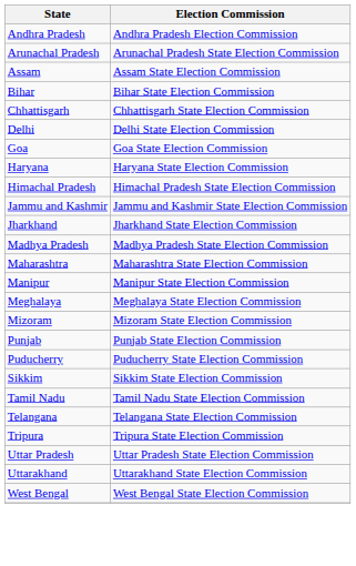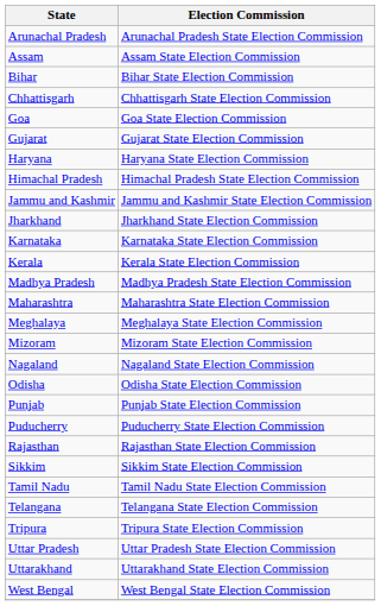 <table class="wikitable sortable">
 <tr>
 <th>State</th>
 <th>Election Commission</th>
-</tr>
-<tr>
-<td><a href='#'>Andhra Pradesh</a></td>
-<td><a href='#'>Andhra Pradesh Election Commission</a></td>
 </tr>
 <tr>
 <td><a href='#'>Arunachal Pradesh</a></td>
 <td><a href='#'>Arunachal Pradesh State Election Commission</a></td>
 </tr>
 <tr>
 <td><a href='#'>Assam</a></td>
 <td><a href='#'>Assam State Election Commission</a></td>
 </tr>
 <tr>
 <td><a href='#'>Bihar</a></td>
 <td><a href='#'>Bihar State Election Commission</a></td>
 </tr>
 <tr>
 <td><a href='#'>Chhattisgarh</a></td>
 <td><a href='#'>Chhattisgarh State Election Commission</a></td>
 </tr>
 <tr>
-<td><a href='#'>Delhi</a></td>
-<td><a href='#'>Delhi State Election Commission</a></td>
+<td><a href='#'>Goa</a></td>
+<td><a href='#'>Goa State Election Commission</a></td>
 </tr>
 <tr>
-<td><a href='#'>Goa</a></td>
-<td><a href='#'>Goa State Election Commission</a></td>
+<td><a href='#'>Gujarat</a></td>
+<td><a href='#'>Gujarat State Election Commission</a></td>
 </tr>
 <tr>
 <td><a href='#'>Haryana</a></td>
 <td><a href='#'>Haryana State Election Commission</a></td>
 </tr>
 <tr>
 <td><a href='#'>Himachal Pradesh</a></td>
 <td><a href='#'>Himachal Pradesh State Election Commission</a></td>
 </tr>
 <tr>
 <td><a href='#'>Jammu and Kashmir</a></td>
 <td><a href='#'>Jammu and Kashmir State Election Commission</a></td>
 </tr>
 <tr>
 <td><a href='#'>Jharkhand</a></td>
 <td><a href='#'>Jharkhand State Election Commission</a></td>
 </tr>
 <tr>
+<td><a href='#'>Karnataka</a></td>
+<td><a href='#'>Karnataka State Election Commission</a></td>
+</tr>
+<tr>
+<td><a href='#'>Kerala</a></td>
+<td><a href='#'>Kerala State Election Commission</a></td>
+</tr>
+<tr>
 <td><a href='#'>Madhya Pradesh</a></td>
 <td><a href='#'>Madhya Pradesh State Election Commission</a></td>
 </tr>
 <tr>
 <td><a href='#'>Maharashtra</a></td>
 <td><a href='#'>Maharashtra State Election Commission</a></td>
-</tr>
-<tr>
-<td><a href='#'>Manipur</a></td>
-<td><a href='#'>Manipur State Election Commission</a></td>
 </tr>
 <tr>
 <td><a href='#'>Meghalaya</a></td>
 <td><a href='#'>Meghalaya State Election Commission</a></td>
 </tr>
 <tr>
 <td><a href='#'>Mizoram</a></td>
 <td><a href='#'>Mizoram State Election Commission</a></td>
 </tr>
 <tr>
+<td><a href='#'>Nagaland</a></td>
+<td><a href='#'>Nagaland State Election Commission</a></td>
+</tr>
+<tr>
+<td><a href='#'>Odisha</a></td>
+<td><a href='#'>Odisha State Election Commission</a></td>
+</tr>
+<tr>
 <td><a href='#'>Punjab</a></td>
 <td><a href='#'>Punjab State Election Commission</a></td>
 </tr>
 <tr>
 <td><a href='#'>Puducherry</a></td>
 <td><a href='#'>Puducherry State Election Commission</a></td>
+</tr>
+<tr>
+<td><a href='#'>Rajasthan</a></td>
+<td><a href='#'>Rajasthan State Election Commission</a></td>
 </tr>
 <tr>
 <td><a href='#'>Sikkim</a></td>
 <td><a href='#'>Sikkim State Election Commission</a></td>
 </tr>
 <tr>
 <td><a href='#'>Tamil Nadu</a></td>
 <td><a href='#'>Tamil Nadu State Election Commission</a></td>
 </tr>
 <tr>
 <td><a href='#'>Telangana</a></td>
 <td><a href='#'>Telangana State Election Commission</a></td>
 </tr>
 <tr>
 <td><a href='#'>Tripura</a></td>
 <td><a href='#'>Tripura State Election Commission</a></td>
 </tr>
 <tr>
 <td><a href='#'>Uttar Pradesh</a></td>
 <td><a href='#'>Uttar Pradesh State Election Commission</a></td>
 </tr>
 <tr>
 <td><a href='#'>Uttarakhand</a></td>
 <td><a href='#'>Uttarakhand State Election Commission</a></td>
 </tr>
 <tr>
 <td><a href='#'>West Bengal</a></td>
 <td><a href='#'>West Bengal State Election Commission</a></td>
 </tr>
 <tr>
 </tr>
 </table>
